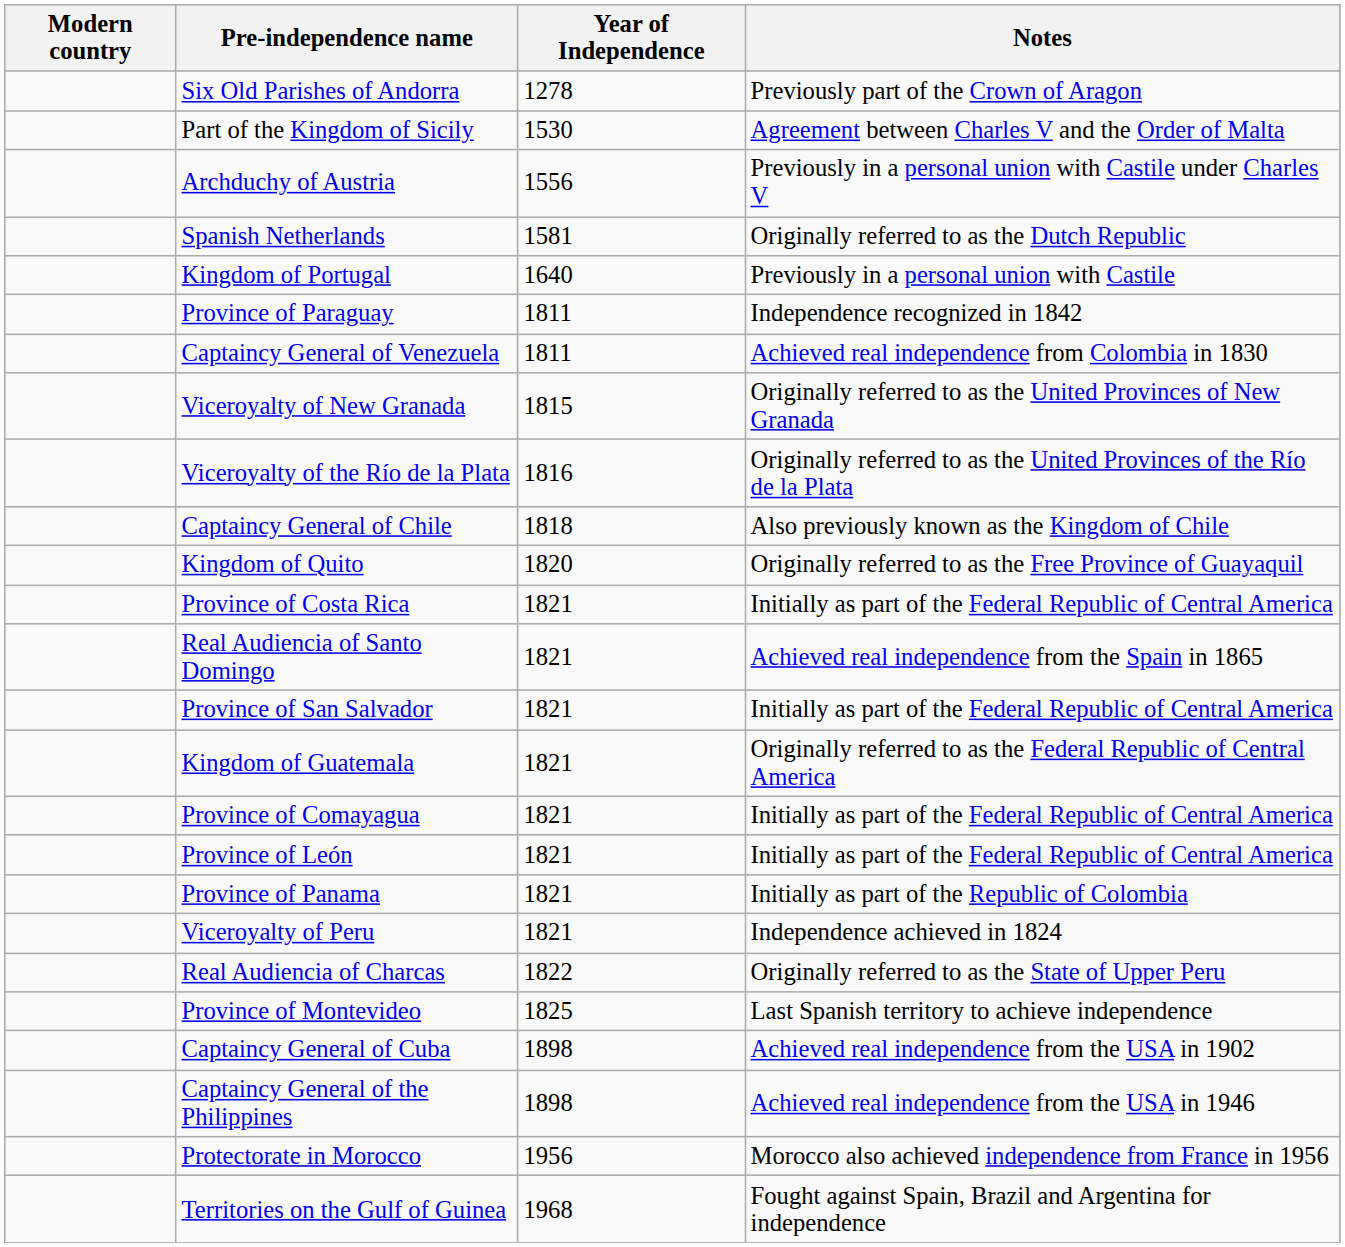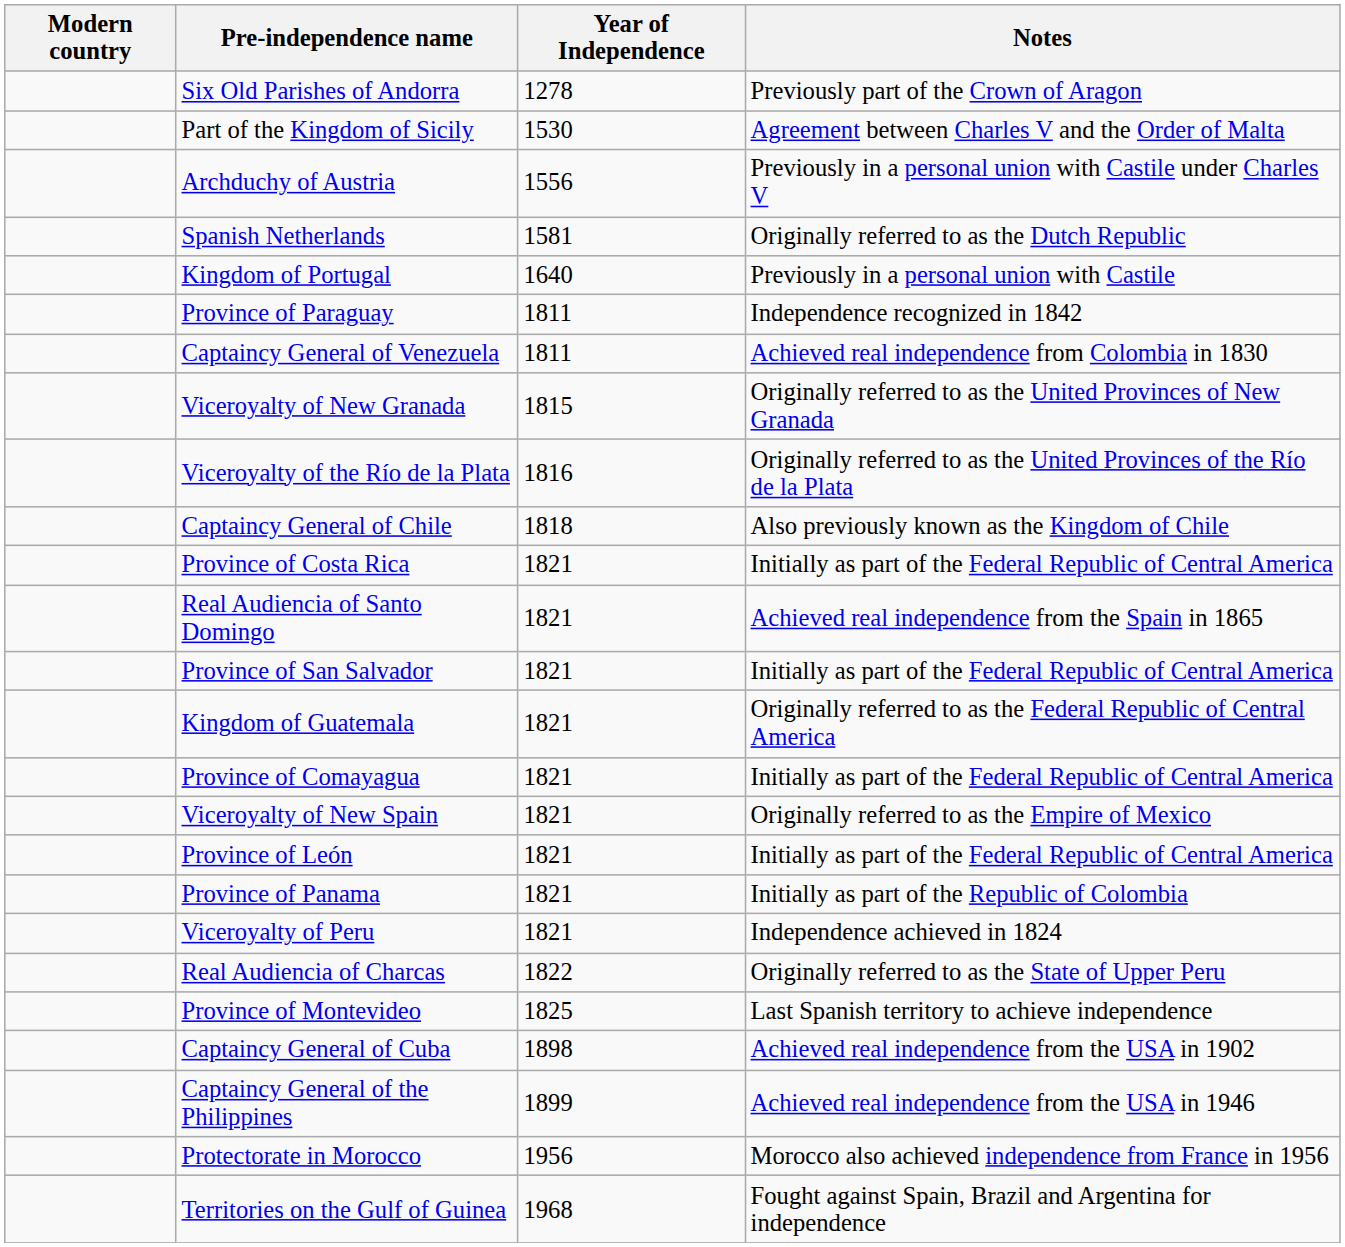 <table class="wikitable sortable">
 <tr>
 <th>Modern country</th>
 <th>Pre-independence name</th>
 <th>Year of Independence</th>
 <th>Notes</th>
 </tr>
 <tr>
 <td></td>
 <td><a href='#'>Six Old Parishes of Andorra</a></td>
 <td>1278</td>
 <td>Previously part of the <a href='#'>Crown of Aragon</a></td>
 </tr>
 <tr>
 <td></td>
 <td>Part of the <a href='#'>Kingdom of Sicily</a></td>
 <td>1530</td>
 <td><a href='#'>Agreement</a> between <a href='#'>Charles V</a> and the <a href='#'>Order of Malta</a></td>
 </tr>
 <tr>
 <td></td>
 <td><a href='#'>Archduchy of Austria</a></td>
 <td>1556</td>
 <td>Previously in a <a href='#'>personal union</a> with <a href='#'>Castile</a> under <a href='#'>Charles V</a></td>
 </tr>
 <tr>
 <td></td>
 <td><a href='#'>Spanish Netherlands</a></td>
 <td>1581</td>
 <td>Originally referred to as the <a href='#'>Dutch Republic</a></td>
 </tr>
 <tr>
 <td></td>
 <td><a href='#'>Kingdom of Portugal</a></td>
 <td>1640</td>
 <td>Previously in a <a href='#'>personal union</a> with <a href='#'>Castile</a></td>
 </tr>
 <tr>
 <td></td>
 <td><a href='#'>Province of Paraguay</a></td>
 <td>1811</td>
 <td>Independence recognized in 1842</td>
 </tr>
 <tr>
 <td></td>
 <td><a href='#'>Captaincy General of Venezuela</a></td>
 <td>1811</td>
 <td><a href='#'>Achieved real independence</a> from <a href='#'>Colombia</a> in 1830</td>
 </tr>
 <tr>
 <td></td>
 <td><a href='#'>Viceroyalty of New Granada</a></td>
 <td>1815</td>
 <td>Originally referred to as the <a href='#'>United Provinces of New Granada</a></td>
 </tr>
 <tr>
 <td></td>
 <td><a href='#'>Viceroyalty of the Río de la Plata</a></td>
 <td>1816</td>
 <td>Originally referred to as the <a href='#'>United Provinces of the Río de la Plata</a></td>
 </tr>
 <tr>
 <td></td>
 <td><a href='#'>Captaincy General of Chile</a></td>
 <td>1818</td>
 <td>Also previously known as the <a href='#'>Kingdom of Chile</a></td>
 </tr>
 <tr>
 <td></td>
-<td><a href='#'>Kingdom of Quito</a></td>
-<td>1820</td>
-<td>Originally referred to as the <a href='#'>Free Province of Guayaquil</a></td>
-</tr>
-<tr>
-<td></td>
 <td><a href='#'>Province of Costa Rica</a></td>
 <td>1821</td>
 <td>Initially as part of the <a href='#'>Federal Republic of Central America</a></td>
 </tr>
 <tr>
 <td></td>
 <td><a href='#'>Real Audiencia of Santo Domingo</a></td>
 <td>1821</td>
 <td><a href='#'>Achieved real independence</a> from the <a href='#'>Spain</a> in 1865</td>
 </tr>
 <tr>
 <td></td>
 <td><a href='#'>Province of San Salvador</a></td>
 <td>1821</td>
 <td>Initially as part of the <a href='#'>Federal Republic of Central America</a></td>
 </tr>
 <tr>
 <td></td>
 <td><a href='#'>Kingdom of Guatemala</a></td>
 <td>1821</td>
 <td>Originally referred to as the <a href='#'>Federal Republic of Central America</a></td>
 </tr>
 <tr>
 <td></td>
 <td><a href='#'>Province of Comayagua</a></td>
 <td>1821</td>
 <td>Initially as part of the <a href='#'>Federal Republic of Central America</a></td>
+</tr>
+<tr>
+<td></td>
+<td><a href='#'>Viceroyalty of New Spain</a></td>
+<td>1821</td>
+<td>Originally referred to as the <a href='#'>Empire of Mexico</a></td>
 </tr>
 <tr>
 <td></td>
 <td><a href='#'>Province of León</a></td>
 <td>1821</td>
 <td>Initially as part of the <a href='#'>Federal Republic of Central America</a></td>
 </tr>
 <tr>
 <td></td>
 <td><a href='#'>Province of Panama</a></td>
 <td>1821</td>
 <td>Initially as part of the <a href='#'>Republic of Colombia</a></td>
 </tr>
 <tr>
 <td></td>
 <td><a href='#'>Viceroyalty of Peru</a></td>
 <td>1821</td>
 <td>Independence achieved in 1824</td>
 </tr>
 <tr>
 <td></td>
 <td><a href='#'>Real Audiencia of Charcas</a></td>
 <td>1822</td>
 <td>Originally referred to as the <a href='#'>State of Upper Peru</a></td>
 </tr>
 <tr>
 <td></td>
 <td><a href='#'>Province of Montevideo</a></td>
 <td>1825</td>
 <td>Last Spanish territory to achieve independence</td>
 </tr>
 <tr>
 <td></td>
 <td><a href='#'>Captaincy General of Cuba</a></td>
 <td>1898</td>
 <td><a href='#'>Achieved real independence</a> from the <a href='#'>USA</a> in 1902</td>
 </tr>
 <tr>
 <td></td>
 <td><a href='#'>Captaincy General of the Philippines</a></td>
-<td>1898</td>
+<td>1899</td>
 <td><a href='#'>Achieved real independence</a> from the <a href='#'>USA</a> in 1946</td>
 </tr>
 <tr>
 <td></td>
 <td><a href='#'>Protectorate in Morocco</a></td>
 <td>1956</td>
 <td>Morocco also achieved <a href='#'>independence from France</a> in 1956</td>
 </tr>
 <tr>
 <td></td>
 <td><a href='#'>Territories on the Gulf of Guinea</a></td>
 <td>1968</td>
 <td>Fought against Spain, Brazil and Argentina for independence</td>
 </tr>
 </table>
